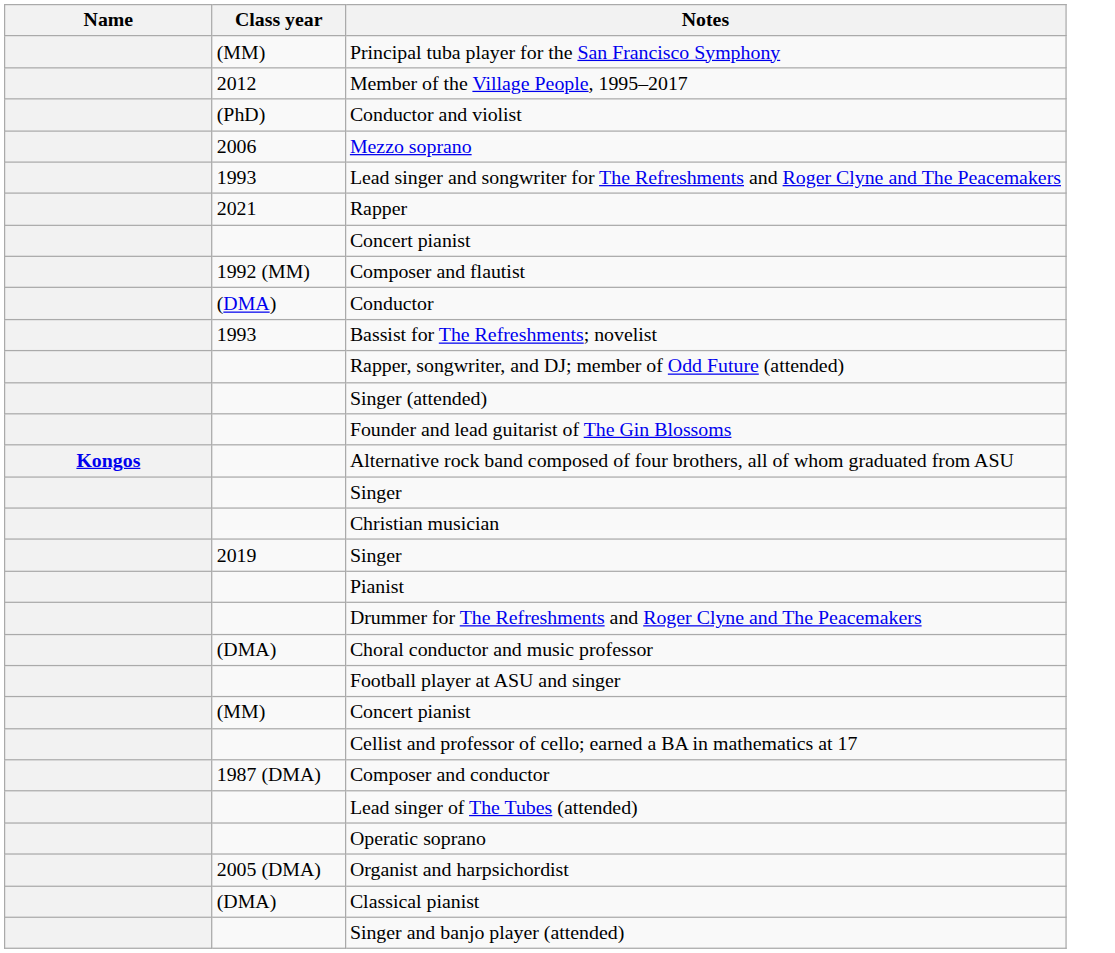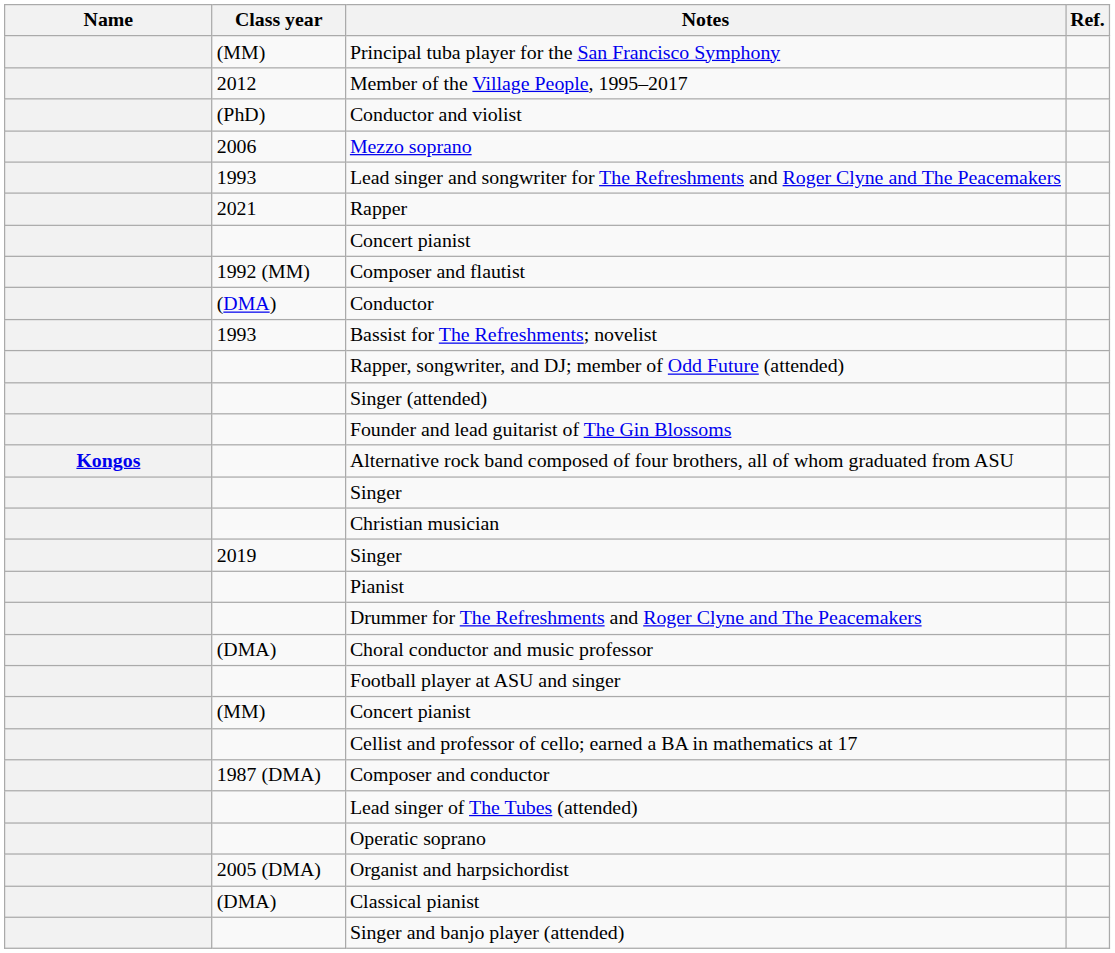 <table class="wikitable sortable">
 <tr>
 <th scope = "col" width="160">Name</th>
 <th scope = "col" width="100">Class year</th>
 <th scope = "col" width="*" class="unsortable">Notes</th>
+<th scope = "col" width="*" class="unsortable">Ref.</th>
 </tr>
 <tr>
 <th scope = "row"></th>
 <td>(MM)</td>
 <td>Principal tuba player for the <a href='#'>San Francisco Symphony</a></td>
+<td></td>
 </tr>
 <tr>
 <th scope = "row"></th>
 <td>2012 </td>
 <td>Member of the <a href='#'>Village People</a>, 1995–2017</td>
+<td></td>
 </tr>
 <tr>
 <th scope = "row"></th>
 <td>(PhD)</td>
 <td>Conductor and violist</td>
+<td></td>
 </tr>
 <tr>
 <th scope = "row"></th>
 <td>2006</td>
 <td><a href='#'>Mezzo soprano</a></td>
+<td></td>
 </tr>
 <tr>
 <th scope = "row"></th>
 <td>1993</td>
 <td>Lead singer and songwriter for <a href='#'>The Refreshments</a> and <a href='#'>Roger Clyne and The Peacemakers</a></td>
+<td></td>
 </tr>
 <tr>
 <th scope = "row"></th>
 <td>2021</td>
 <td>Rapper</td>
+<td></td>
 </tr>
 <tr>
 <th scope = "row"></th>
 <td></td>
 <td>Concert pianist</td>
+<td></td>
 </tr>
 <tr>
 <th scope = "row"></th>
 <td>1992 (MM)</td>
 <td>Composer and flautist</td>
+<td></td>
 </tr>
 <tr>
 <th scope = "row"></th>
 <td>(<a href='#'>DMA</a>)</td>
 <td>Conductor</td>
+<td></td>
 </tr>
 <tr>
 <th scope = "row"></th>
 <td>1993</td>
 <td>Bassist for <a href='#'>The Refreshments</a>; novelist</td>
+<td></td>
 </tr>
 <tr>
 <th scope = "row"></th>
 <td></td>
 <td>Rapper, songwriter, and DJ; member of <a href='#'>Odd Future</a> (attended)</td>
+<td></td>
 </tr>
 <tr>
 <th scope = "row"></th>
 <td></td>
 <td>Singer (attended)</td>
+<td></td>
 </tr>
 <tr>
 <th scope = "row"></th>
 <td></td>
 <td>Founder and lead guitarist of <a href='#'>The Gin Blossoms</a></td>
+<td></td>
 </tr>
 <tr>
 <th scope = "row"><a href='#'>Kongos</a></th>
 <td></td>
 <td>Alternative rock band composed of four brothers, all of whom graduated from ASU</td>
+<td></td>
 </tr>
 <tr>
 <th scope = "row"></th>
 <td></td>
 <td>Singer</td>
+<td></td>
 </tr>
 <tr>
 <th scope = "row"></th>
 <td></td>
 <td>Christian musician</td>
+<td></td>
 </tr>
 <tr>
 <th scope = "row"></th>
 <td>2019</td>
 <td>Singer</td>
+<td></td>
 </tr>
 <tr>
 <th scope = "row"></th>
 <td></td>
 <td>Pianist</td>
+<td></td>
 </tr>
 <tr>
 <th scope = "row"></th>
 <td></td>
 <td>Drummer for <a href='#'>The Refreshments</a> and <a href='#'>Roger Clyne and The Peacemakers</a></td>
+<td></td>
 </tr>
 <tr>
 <th scope = "row"></th>
 <td>(DMA)</td>
 <td>Choral conductor and music professor</td>
+<td></td>
 </tr>
 <tr>
 <th scope = "row"></th>
 <td></td>
 <td>Football player at ASU and singer</td>
+<td></td>
 </tr>
 <tr>
 <th scope = "row"></th>
 <td>(MM)</td>
 <td>Concert pianist</td>
+<td></td>
 </tr>
 <tr>
 <th scope = "row"></th>
 <td></td>
 <td>Cellist and professor of cello; earned a BA in mathematics at 17</td>
+<td></td>
 </tr>
 <tr>
 <th scope = "row"></th>
 <td>1987 (DMA)</td>
 <td>Composer and conductor</td>
+<td></td>
 </tr>
 <tr>
 <th scope = "row"></th>
 <td></td>
 <td>Lead singer of <a href='#'>The Tubes</a> (attended)</td>
+<td></td>
 </tr>
 <tr>
 <th scope = "row"></th>
 <td></td>
 <td>Operatic soprano</td>
+<td></td>
 </tr>
 <tr>
 <th scope = "row"></th>
 <td>2005 (DMA)</td>
 <td>Organist and harpsichordist</td>
+<td></td>
 </tr>
 <tr>
 <th scope = "row"></th>
 <td>(DMA)</td>
 <td>Classical pianist</td>
+<td></td>
 </tr>
 <tr>
 <th scope = "row"></th>
 <td></td>
 <td>Singer and banjo player (attended)</td>
+<td></td>
 </tr>
 </table>
